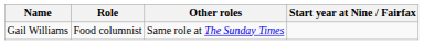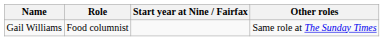 <table class="wikitable">
 <tr>
 <th>Name</th>
 <th>Role</th>
+<th>Start year at Nine / Fairfax</th>
 <th>Other roles</th>
-<th>Start year at Nine / Fairfax</th>
 </tr>
 <tr>
 <td>Gail Williams</td>
 <td>Food columnist</td>
+<td></td>
 <td>Same role at <a href='#'><em>The Sunday Times</em></a></td>
-<td></td>
 </tr>
 </table>
